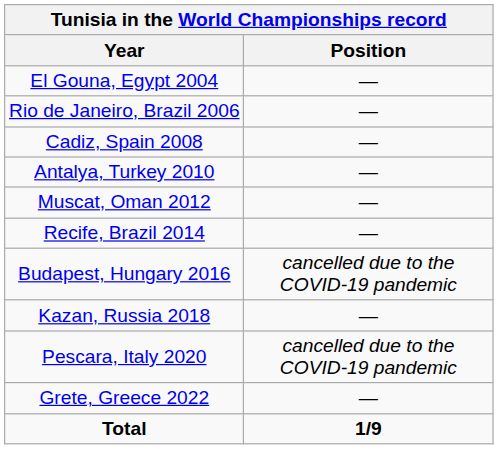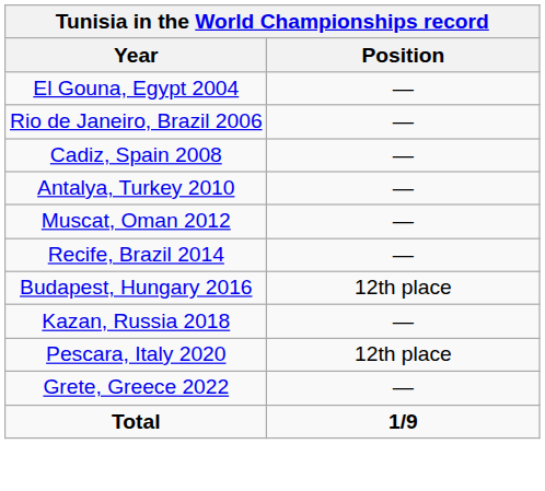 <table class="wikitable" style="text-align: center;">
 <tr>
 <th colspan=2>Tunisia in the <a href='#'>World Championships record</a></th>
 </tr>
 <tr>
 <th>Year</th>
 <th width="200">Position</th>
 </tr>
 <tr>
 <td> <a href='#'>El Gouna, Egypt 2004</a></td>
 <td>—</td>
 </tr>
 <tr>
 <td> <a href='#'>Rio de Janeiro, Brazil 2006</a></td>
 <td>—</td>
 </tr>
 <tr>
 <td> <a href='#'>Cadiz, Spain 2008</a></td>
 <td>—</td>
 </tr>
 <tr>
 <td> <a href='#'>Antalya, Turkey 2010</a></td>
 <td>—</td>
 </tr>
 <tr>
 <td> <a href='#'>Muscat, Oman 2012</a></td>
 <td>—</td>
 </tr>
 <tr>
 <td> <a href='#'>Recife, Brazil 2014</a></td>
 <td>—</td>
 </tr>
 <tr>
 <td> <a href='#'>Budapest, Hungary 2016</a></td>
-<td><em>cancelled due to the COVID-19 pandemic</em></td>
+<td>12th place</td>
 </tr>
 <tr>
 <td> <a href='#'>Kazan, Russia 2018</a></td>
 <td>—</td>
 </tr>
 <tr>
 <td> <a href='#'>Pescara, Italy 2020</a></td>
-<td><em>cancelled due to the COVID-19 pandemic</em></td>
+<td>12th place</td>
 </tr>
 <tr>
 <td> <a href='#'>Grete, Greece 2022</a></td>
 <td>—</td>
 </tr>
 <tr>
 <td><strong>Total</strong></td>
 <td><strong>1/9</strong></td>
 </tr>
 </table>
